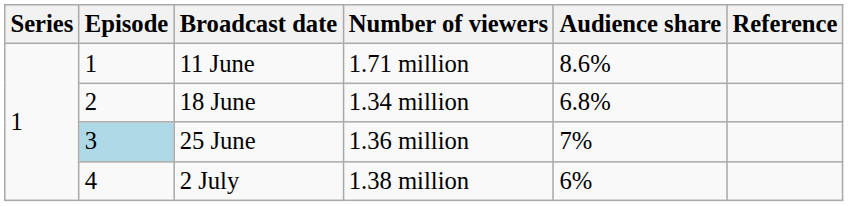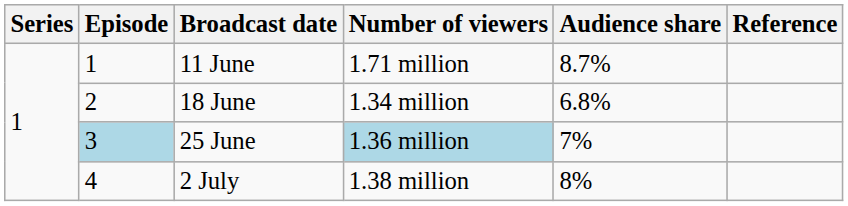 <table class="wikitable sortable">
 <tr>
 <th>Series</th>
 <th>Episode</th>
 <th>Broadcast date</th>
 <th>Number of viewers</th>
 <th>Audience share</th>
 <th>Reference</th>
 </tr>
 <tr>
 <td rowspan="4">1</td>
 <td>1</td>
 <td>11 June</td>
 <td>1.71 million</td>
-<td>8.6%</td>
+<td>8.7%</td>
 <td></td>
 </tr>
 <tr>
 <td>2</td>
 <td>18 June</td>
 <td>1.34 million</td>
 <td>6.8%</td>
 <td></td>
 </tr>
 <tr>
 <td style="background: lightblue;">3</td>
 <td>25 June</td>
-<td>1.36 million</td>
+<td style="background: lightblue;">1.36 million</td>
 <td>7%</td>
 <td></td>
 </tr>
 <tr>
 <td>4</td>
 <td>2 July</td>
 <td>1.38 million</td>
-<td>6%</td>
+<td>8%</td>
 <td></td>
 </tr>
 </table>
